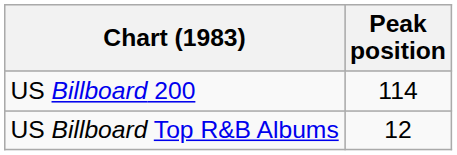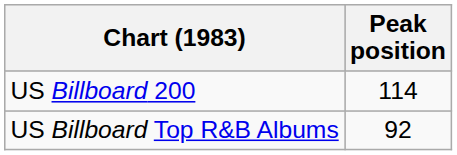 <table class="wikitable">
 <tr>
 <th>Chart (1983)</th>
 <th>Peak<br>position</th>
 </tr>
 <tr>
 <td>US <a href='#'><em>Billboard</em> 200</a></td>
 <td align="center">114</td>
 </tr>
 <tr>
 <td>US <em>Billboard</em> <a href='#'>Top R&B Albums</a></td>
-<td align="center">12</td>
+<td align="center">92</td>
 </tr>
 </table>
